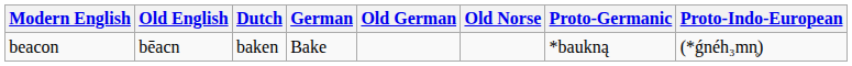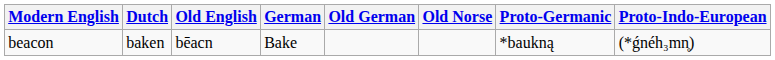 <table class="wikitable">
 <tr>
 <th><a href='#'>Modern English</a></th>
+<th><a href='#'>Dutch</a></th>
 <th><a href='#'>Old English</a></th>
-<th><a href='#'>Dutch</a></th>
 <th><a href='#'>German</a></th>
 <th><a href='#'>Old German</a></th>
 <th><a href='#'>Old Norse</a></th>
 <th><a href='#'>Proto-Germanic</a></th>
 <th><a href='#'>Proto-Indo-European</a></th>
 </tr>
 <tr>
 <td>beacon</td>
+<td>baken</td>
 <td>bēacn</td>
-<td>baken</td>
 <td>Bake</td>
 <td></td>
 <td></td>
 <td>*baukną</td>
 <td>(*ǵnéh₃mn̥)</td>
 </tr>
 </table>
